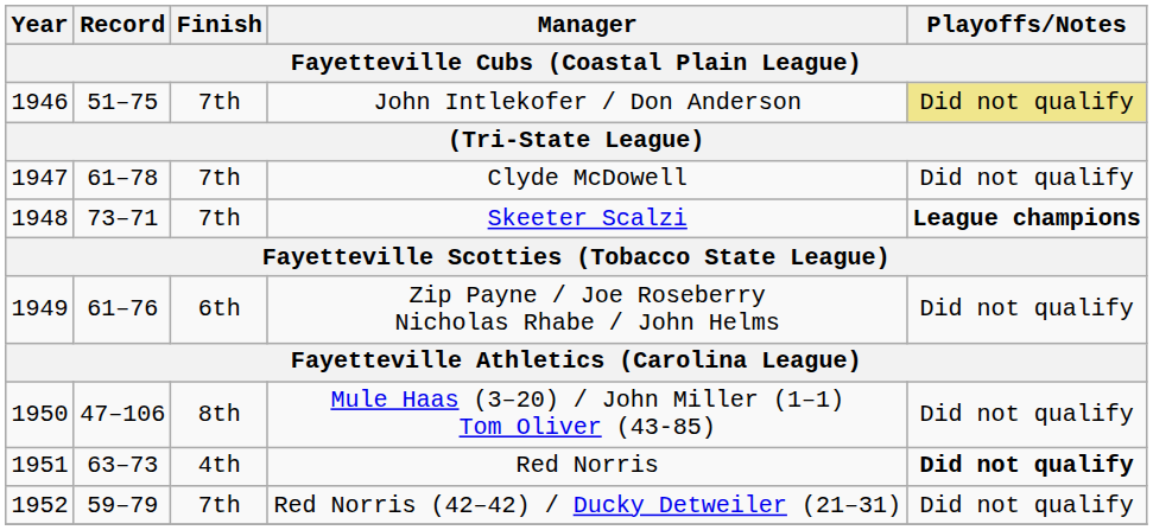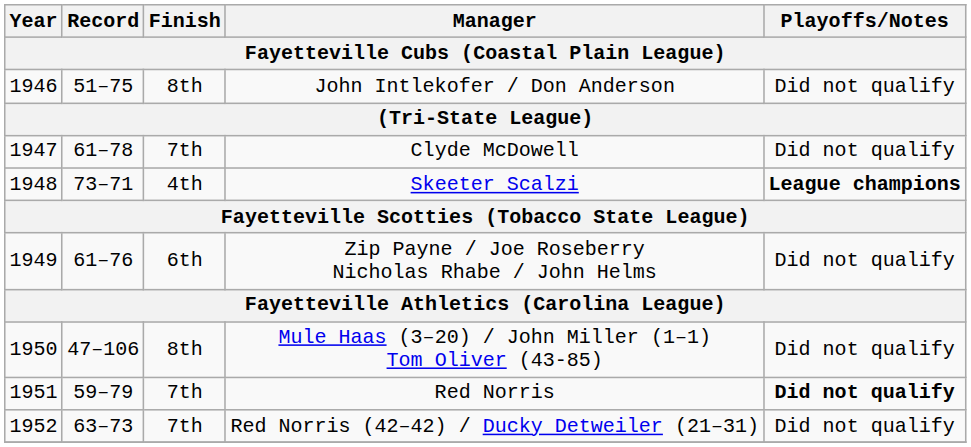 <table class="wikitable" style="text-align:center">
 <tr>
 <th>Year</th>
 <th>Record</th>
 <th>Finish</th>
 <th>Manager</th>
 <th>Playoffs/Notes</th>
 </tr>
 <tr>
 <th colspan="9">Fayetteville Cubs (Coastal Plain League)</th>
 </tr>
 <tr>
 <td>1946</td>
 <td>51–75</td>
-<td>7th</td>
+<td>8th</td>
 <td>John Intlekofer / Don Anderson</td>
-<td style="background: khaki;">Did not qualify</td>
+<td>Did not qualify</td>
 </tr>
 <tr>
 <th colspan="9">(Tri-State League)</th>
 </tr>
 <tr>
 <td>1947</td>
 <td>61–78</td>
 <td>7th</td>
 <td>Clyde McDowell</td>
 <td>Did not qualify</td>
 </tr>
 <tr align=center>
 <td>1948</td>
 <td>73–71</td>
-<td>7th</td>
+<td>4th</td>
 <td><a href='#'>Skeeter Scalzi</a></td>
 <td><strong>League champions</strong></td>
 </tr>
 <tr>
 <th colspan="9">Fayetteville Scotties (Tobacco State League)</th>
 </tr>
 <tr>
 <td>1949</td>
 <td>61–76</td>
 <td>6th</td>
 <td>Zip Payne / Joe Roseberry <br> Nicholas Rhabe / John Helms</td>
 <td>Did not qualify</td>
 </tr>
 <tr>
 <th colspan="9">Fayetteville Athletics (Carolina League)</th>
 </tr>
 <tr>
 <td>1950</td>
 <td>47–106</td>
 <td>8th</td>
 <td><a href='#'>Mule Haas</a> (3–20) / John Miller (1–1) <br> <a href='#'>Tom Oliver</a> (43-85)</td>
 <td>Did not qualify</td>
 </tr>
 <tr align=center>
 <td>1951</td>
-<td>63–73</td>
-<td>4th</td>
+<td>59–79</td>
+<td>7th</td>
 <td>Red Norris</td>
 <td><strong>Did not qualify</strong></td>
 </tr>
 <tr align=center>
 <td>1952</td>
-<td>59–79</td>
+<td>63–73</td>
 <td>7th</td>
 <td>Red Norris (42–42) / <a href='#'>Ducky Detweiler</a> (21–31)</td>
 <td>Did not qualify</td>
 </tr>
 <tr align=center>
 </tr>
 </table>
